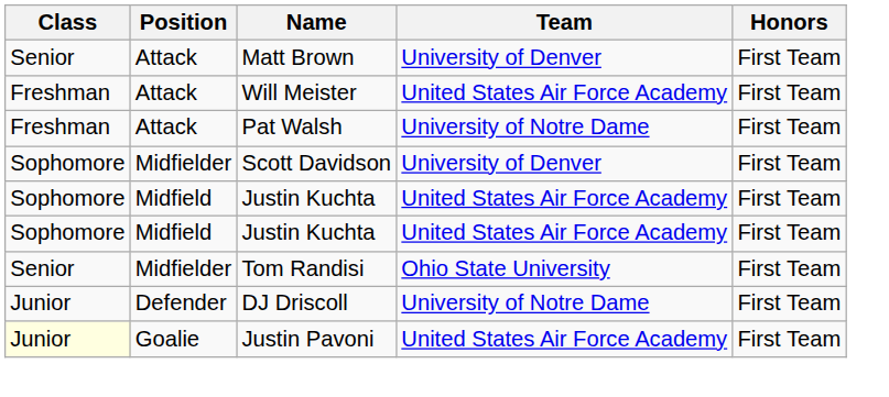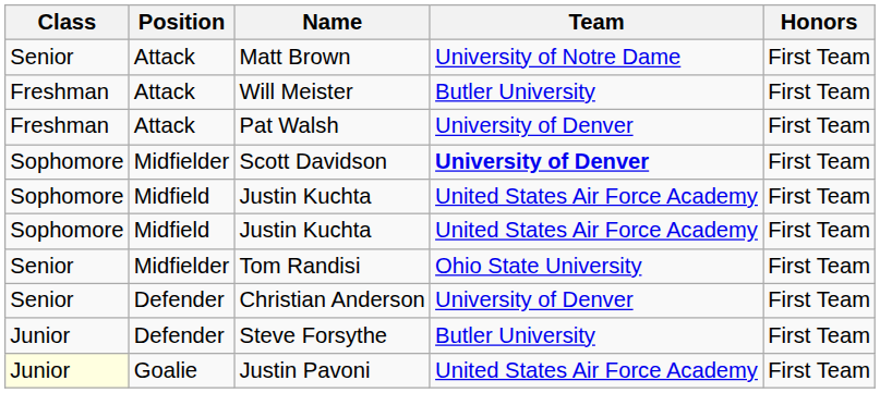 <table class= "wikitable">
 <tr>
 <th>Class</th>
 <th>Position</th>
 <th>Name</th>
 <th>Team</th>
 <th>Honors</th>
 </tr>
 <tr>
 <td>Senior</td>
 <td>Attack</td>
 <td>Matt Brown</td>
-<td><a href='#'>University of Denver</a></td>
+<td><a href='#'>University of Notre Dame</a></td>
 <td>First Team</td>
 </tr>
 <tr>
 <td>Freshman</td>
 <td>Attack</td>
 <td>Will Meister</td>
-<td><a href='#'>United States Air Force Academy</a></td>
+<td><a href='#'>Butler University</a></td>
 <td>First Team</td>
 </tr>
 <tr>
 <td>Freshman</td>
 <td>Attack</td>
 <td>Pat Walsh</td>
-<td><a href='#'>University of Notre Dame</a></td>
+<td><a href='#'>University of Denver</a></td>
 <td>First Team</td>
 </tr>
 <tr>
 <td>Sophomore</td>
 <td>Midfielder</td>
 <td>Scott Davidson</td>
-<td><a href='#'>University of Denver</a></td>
+<td><strong><a href='#'>University of Denver</a></strong></td>
 <td>First Team</td>
 </tr>
 <tr>
 <td>Sophomore</td>
 <td>Midfield</td>
 <td>Justin Kuchta</td>
 <td><a href='#'>United States Air Force Academy</a></td>
 <td>First Team</td>
 </tr>
 <tr>
 <td>Sophomore</td>
 <td>Midfield</td>
 <td>Justin Kuchta</td>
 <td><a href='#'>United States Air Force Academy</a></td>
 <td>First Team</td>
 </tr>
 <tr>
 <td>Senior</td>
 <td>Midfielder</td>
 <td>Tom Randisi</td>
 <td><a href='#'>Ohio State University</a></td>
 <td>First Team</td>
 </tr>
 <tr>
+<td>Senior</td>
+<td>Defender</td>
+<td>Christian Anderson</td>
+<td><a href='#'>University of Denver</a></td>
+<td>First Team</td>
+</tr>
+<tr>
 <td>Junior</td>
 <td>Defender</td>
-<td>DJ Driscoll</td>
-<td><a href='#'>University of Notre Dame</a></td>
+<td>Steve Forsythe</td>
+<td><a href='#'>Butler University</a></td>
 <td>First Team</td>
 </tr>
 <tr>
 <td style="background: lightyellow;">Junior</td>
 <td>Goalie</td>
 <td>Justin Pavoni</td>
 <td><a href='#'>United States Air Force Academy</a></td>
 <td>First Team</td>
 </tr>
 </table>
